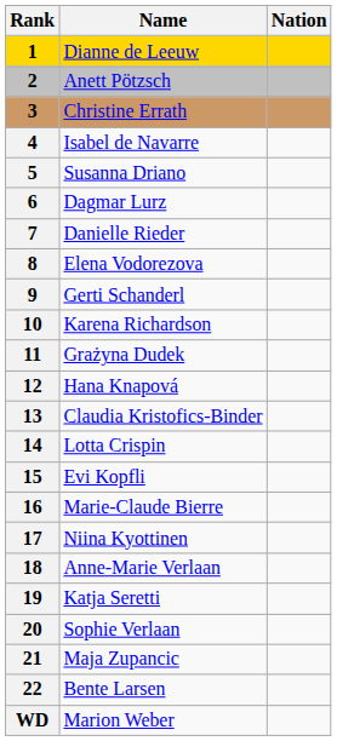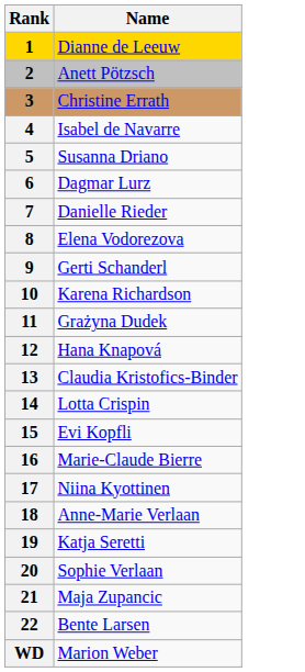 <table class="wikitable">
 <tr>
 <th>Rank</th>
 <th>Name</th>
-<th>Nation</th>
 </tr>
 <tr bgcolor="gold">
 <td align="center"><strong>1</strong></td>
 <td><a href='#'>Dianne de Leeuw</a></td>
-<td></td>
 </tr>
 <tr bgcolor="silver">
 <td align="center"><strong>2</strong></td>
 <td><a href='#'>Anett Pötzsch</a></td>
-<td></td>
 </tr>
 <tr bgcolor="cc9966">
 <td align="center"><strong>3</strong></td>
 <td><a href='#'>Christine Errath</a></td>
-<td></td>
 </tr>
 <tr>
 <th>4</th>
 <td><a href='#'>Isabel de Navarre</a></td>
-<td></td>
 </tr>
 <tr>
 <th>5</th>
 <td><a href='#'>Susanna Driano</a></td>
-<td></td>
 </tr>
 <tr>
 <th>6</th>
 <td><a href='#'>Dagmar Lurz</a></td>
-<td></td>
 </tr>
 <tr>
 <th>7</th>
 <td><a href='#'>Danielle Rieder</a></td>
-<td></td>
 </tr>
 <tr>
 <th>8</th>
 <td><a href='#'>Elena Vodorezova</a></td>
-<td></td>
 </tr>
 <tr>
 <th>9</th>
 <td><a href='#'>Gerti Schanderl</a></td>
-<td></td>
 </tr>
 <tr>
 <th>10</th>
 <td><a href='#'>Karena Richardson</a></td>
-<td></td>
 </tr>
 <tr>
 <th>11</th>
 <td><a href='#'>Grażyna Dudek</a></td>
-<td></td>
 </tr>
 <tr>
 <th>12</th>
 <td><a href='#'>Hana Knapová</a></td>
-<td></td>
 </tr>
 <tr>
 <th>13</th>
 <td><a href='#'>Claudia Kristofics-Binder</a></td>
-<td></td>
 </tr>
 <tr>
 <th>14</th>
 <td><a href='#'>Lotta Crispin</a></td>
-<td></td>
 </tr>
 <tr>
 <th>15</th>
 <td><a href='#'>Evi Kopfli</a></td>
-<td></td>
 </tr>
 <tr>
 <th>16</th>
 <td><a href='#'>Marie-Claude Bierre</a></td>
-<td></td>
 </tr>
 <tr>
 <th>17</th>
 <td><a href='#'>Niina Kyottinen</a></td>
-<td></td>
 </tr>
 <tr>
 <th>18</th>
 <td><a href='#'>Anne-Marie Verlaan</a></td>
-<td></td>
 </tr>
 <tr>
 <th>19</th>
 <td><a href='#'>Katja Seretti</a></td>
-<td></td>
 </tr>
 <tr>
 <th>20</th>
 <td><a href='#'>Sophie Verlaan</a></td>
-<td></td>
 </tr>
 <tr>
 <th>21</th>
 <td><a href='#'>Maja Zupancic</a></td>
-<td></td>
 </tr>
 <tr>
 <th>22</th>
 <td><a href='#'>Bente Larsen</a></td>
-<td></td>
 </tr>
 <tr>
 <th>WD</th>
 <td><a href='#'>Marion Weber</a></td>
-<td></td>
 </tr>
 </table>
